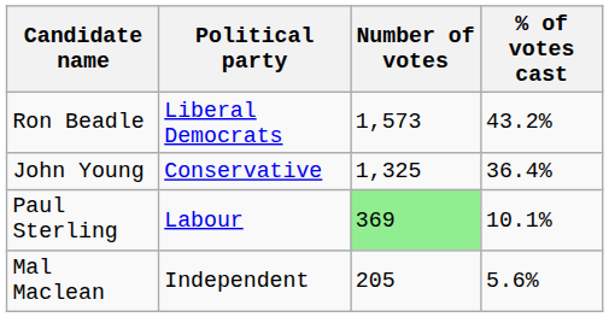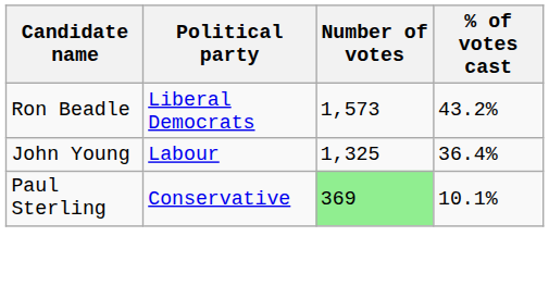 <table class=wikitable style="float:right; margin-left:2em; width:40%;" cellspacing=3>
 <tr>
 <th>Candidate name</th>
 <th>Political party</th>
 <th>Number of votes</th>
 <th>% of votes cast</th>
 </tr>
 <tr>
 <td>Ron Beadle</td>
 <td><a href='#'>Liberal Democrats</a></td>
 <td>1,573</td>
 <td>43.2%</td>
 </tr>
 <tr>
 <td>John Young</td>
-<td><a href='#'>Conservative</a></td>
+<td><a href='#'>Labour</a></td>
 <td>1,325</td>
 <td>36.4%</td>
 </tr>
 <tr>
 <td>Paul Sterling</td>
-<td><a href='#'>Labour</a></td>
+<td><a href='#'>Conservative</a></td>
 <td style="background: lightgreen;">369</td>
 <td>10.1%</td>
 </tr>
-<tr>
-<td>Mal Maclean</td>
-<td>Independent</td>
-<td>205</td>
-<td>5.6%</td>
-</tr>
 </table>
